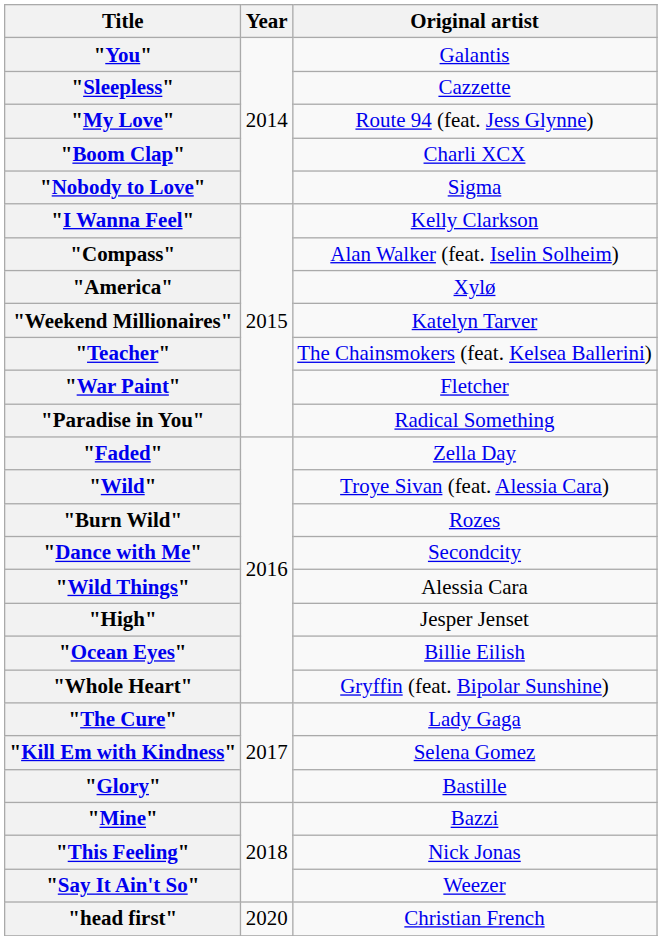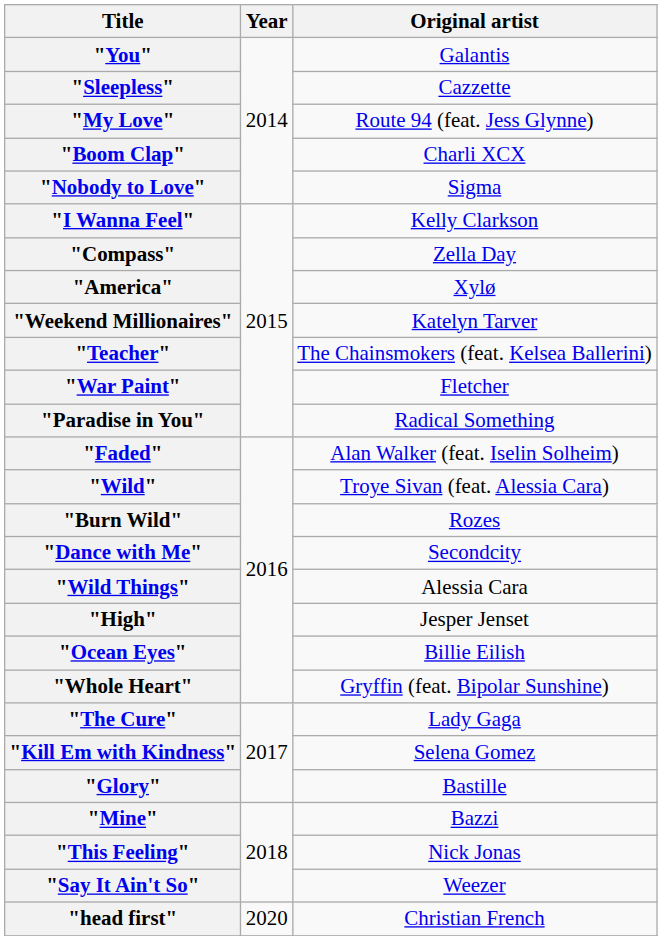 <table class="wikitable plainrowheaders" style="text-align:center;">
 <tr>
 <th scope="col">Title</th>
 <th scope="col">Year</th>
 <th scope="col">Original artist</th>
 </tr>
 <tr>
 <th scope="row">"<a href='#'>You</a>"</th>
 <td rowspan="5">2014</td>
 <td><a href='#'>Galantis</a></td>
 </tr>
 <tr>
 <th scope="row">"<a href='#'>Sleepless</a>"</th>
 <td><a href='#'>Cazzette</a></td>
 </tr>
 <tr>
 <th scope="row">"<a href='#'>My Love</a>"</th>
 <td><a href='#'>Route 94</a> (feat. <a href='#'>Jess Glynne</a>)</td>
 </tr>
 <tr>
 <th scope="row">"<a href='#'>Boom Clap</a>"</th>
 <td><a href='#'>Charli XCX</a></td>
 </tr>
 <tr>
 <th scope="row">"<a href='#'>Nobody to Love</a>"</th>
 <td><a href='#'>Sigma</a></td>
 </tr>
 <tr>
 <th scope="row">"<a href='#'>I Wanna Feel</a>"</th>
 <td rowspan="7">2015</td>
 <td><a href='#'>Kelly Clarkson</a></td>
 </tr>
 <tr>
 <th scope="row">"Compass"</th>
-<td><a href='#'>Alan Walker</a> (feat. <a href='#'>Iselin Solheim</a>)</td>
+<td><a href='#'>Zella Day</a></td>
 </tr>
 <tr>
 <th scope="row">"America"</th>
 <td><a href='#'>Xylø</a></td>
 </tr>
 <tr>
 <th scope="row">"Weekend Millionaires"</th>
 <td><a href='#'>Katelyn Tarver</a></td>
 </tr>
 <tr>
 <th scope="row">"<a href='#'>Teacher</a>"</th>
 <td><a href='#'>The Chainsmokers</a> (feat. <a href='#'>Kelsea Ballerini</a>)</td>
 </tr>
 <tr>
 <th scope="row">"<a href='#'>War Paint</a>"</th>
 <td><a href='#'>Fletcher</a></td>
 </tr>
 <tr>
 <th scope="row">"Paradise in You"</th>
 <td><a href='#'>Radical Something</a></td>
 </tr>
 <tr>
 <th scope="row">"<a href='#'>Faded</a>"</th>
 <td rowspan="8">2016</td>
-<td><a href='#'>Zella Day</a></td>
+<td><a href='#'>Alan Walker</a> (feat. <a href='#'>Iselin Solheim</a>)</td>
 </tr>
 <tr>
 <th scope="row">"<a href='#'>Wild</a>"</th>
 <td><a href='#'>Troye Sivan</a> (feat. <a href='#'>Alessia Cara</a>)</td>
 </tr>
 <tr>
 <th scope="row">"Burn Wild"</th>
 <td><a href='#'>Rozes</a></td>
 </tr>
 <tr>
 <th scope="row">"<a href='#'>Dance with Me</a>"</th>
 <td><a href='#'>Secondcity</a></td>
 </tr>
 <tr>
 <th scope="row">"<a href='#'>Wild Things</a>"</th>
 <td>Alessia Cara</td>
 </tr>
 <tr>
 <th scope="row">"High"</th>
 <td>Jesper Jenset</td>
 </tr>
 <tr>
 <th scope="row">"<a href='#'>Ocean Eyes</a>"</th>
 <td><a href='#'>Billie Eilish</a></td>
 </tr>
 <tr>
 <th scope="row">"Whole Heart"</th>
 <td><a href='#'>Gryffin</a> (feat. <a href='#'>Bipolar Sunshine</a>)</td>
 </tr>
 <tr>
 <th scope="row">"<a href='#'>The Cure</a>"</th>
 <td rowspan="3">2017</td>
 <td><a href='#'>Lady Gaga</a></td>
 </tr>
 <tr>
 <th scope="row">"<a href='#'>Kill Em with Kindness</a>"</th>
 <td><a href='#'>Selena Gomez</a></td>
 </tr>
 <tr>
 <th scope="row">"<a href='#'>Glory</a>"</th>
 <td><a href='#'>Bastille</a></td>
 </tr>
 <tr>
 <th scope="row">"<a href='#'>Mine</a>"</th>
 <td rowspan="3">2018</td>
 <td><a href='#'>Bazzi</a></td>
 </tr>
 <tr>
 <th scope="row">"<a href='#'>This Feeling</a>"</th>
 <td><a href='#'>Nick Jonas</a></td>
 </tr>
 <tr>
 <th scope="row">"<a href='#'>Say It Ain't So</a>"</th>
 <td><a href='#'>Weezer</a></td>
 </tr>
 <tr>
 <th scope="row">"head first"</th>
 <td>2020</td>
 <td><a href='#'>Christian French</a></td>
 </tr>
 <tr>
 </tr>
 </table>
